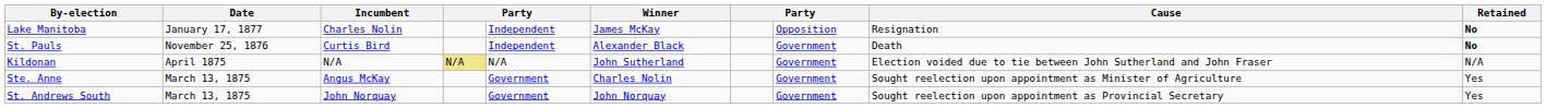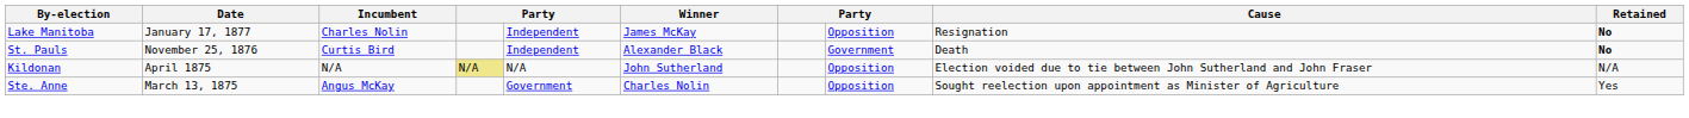 <table class=wikitable style="width:100%">
 <tr>
 <th>By-election</th>
 <th>Date</th>
 <th>Incumbent</th>
 <th colspan="2">Party</th>
 <th>Winner</th>
 <th colspan="2">Party</th>
 <th>Cause</th>
 <th>Retained</th>
 </tr>
 <tr>
 <td><a href='#'>Lake Manitoba</a></td>
 <td>January 17, 1877</td>
 <td><a href='#'>Charles Nolin</a></td>
 <td>    </td>
 <td><a href='#'>Independent</a></td>
 <td><a href='#'>James McKay</a></td>
 <td>    </td>
 <td><a href='#'>Opposition</a></td>
 <td>Resignation</td>
 <td><strong>No</strong></td>
 </tr>
 <tr>
 <td><a href='#'>St. Pauls</a></td>
 <td>November 25, 1876</td>
 <td><a href='#'>Curtis Bird</a></td>
 <td>    </td>
 <td><a href='#'>Independent</a></td>
 <td><a href='#'>Alexander Black</a></td>
 <td>    </td>
 <td><a href='#'>Government</a></td>
 <td>Death</td>
 <td><strong>No</strong></td>
 </tr>
 <tr>
 <td><a href='#'>Kildonan</a></td>
 <td>April 1875</td>
 <td>N/A</td>
 <td style="background: khaki;">N/A</td>
 <td>N/A</td>
 <td><a href='#'>John Sutherland</a></td>
 <td>    </td>
-<td><a href='#'>Government</a></td>
+<td><a href='#'>Opposition</a></td>
 <td>Election voided due to tie between John Sutherland and John Fraser</td>
 <td>N/A</td>
 </tr>
 <tr>
 <td><a href='#'>Ste. Anne</a></td>
 <td>March 13, 1875</td>
 <td><a href='#'>Angus McKay</a></td>
 <td>    </td>
 <td><a href='#'>Government</a></td>
 <td><a href='#'>Charles Nolin</a></td>
 <td>    </td>
-<td><a href='#'>Government</a></td>
+<td><a href='#'>Opposition</a></td>
 <td>Sought reelection upon appointment as Minister of Agriculture</td>
 <td>Yes</td>
 </tr>
-<tr>
-<td><a href='#'>St. Andrews South</a></td>
-<td>March 13, 1875</td>
-<td><a href='#'>John Norquay</a></td>
-<td>    </td>
-<td><a href='#'>Government</a></td>
-<td><a href='#'>John Norquay</a></td>
-<td>    </td>
-<td><a href='#'>Government</a></td>
-<td>Sought reelection upon appointment as Provincial Secretary</td>
-<td>Yes</td>
-</tr>
 </table>
